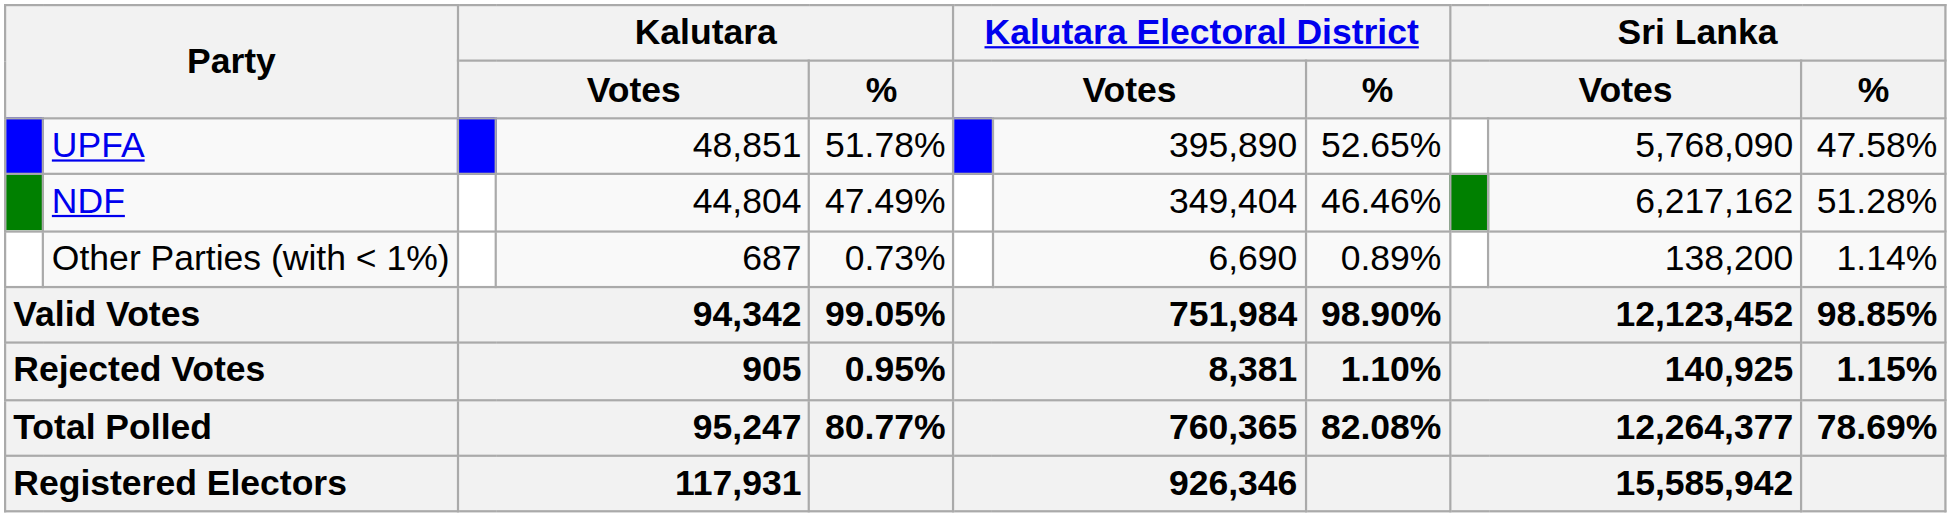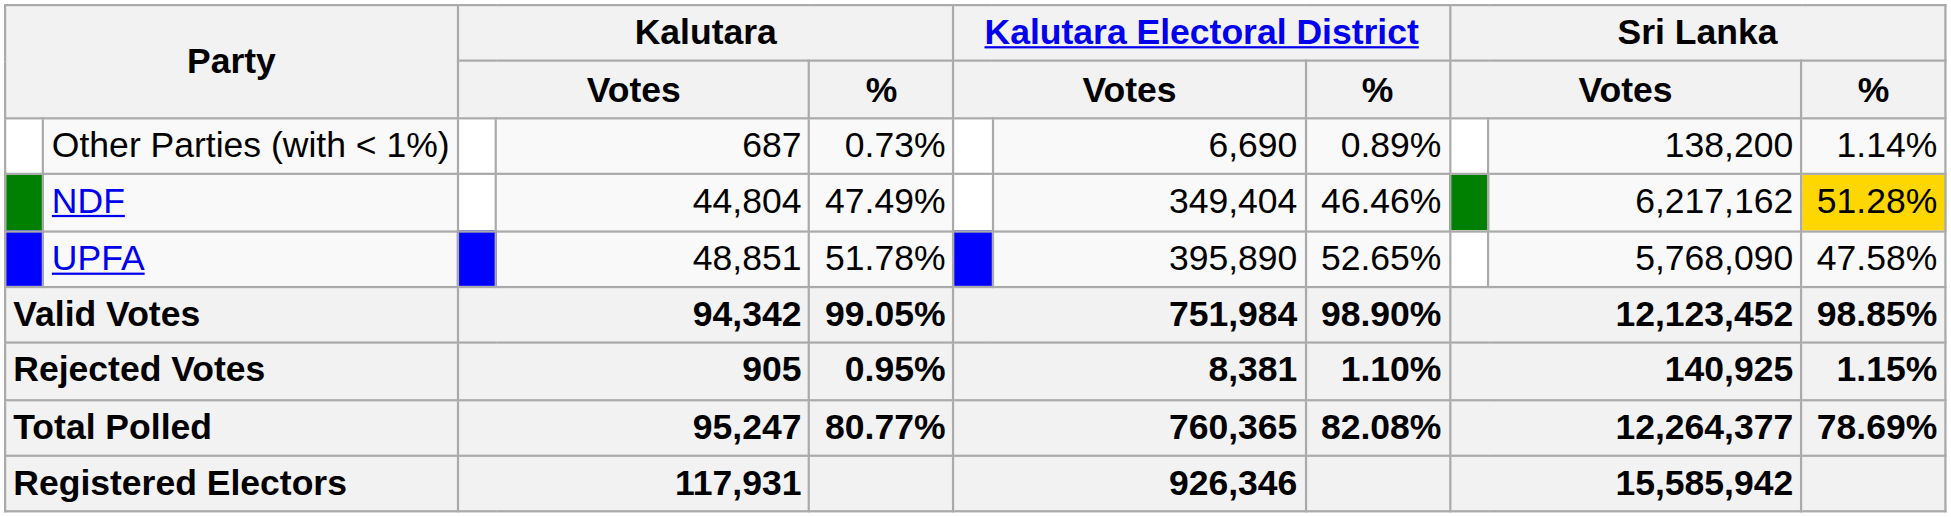 <table class="wikitable">
 <tr>
 <th colspan="2" width="144px"rowspan="2">Party</th>
 <th colspan="3" width="216px">Kalutara</th>
 <th colspan="3" width="216px"><a href='#'>Kalutara Electoral District</a></th>
 <th colspan="3" width="216px">Sri Lanka</th>
 </tr>
 <tr>
 <th colspan="2" width="144px">Votes</th>
 <th>%</th>
 <th colspan="2" width="144px">Votes</th>
 <th>%</th>
 <th colspan="2" width="144px">Votes</th>
 <th>%</th>
 </tr>
 <tr>
-<td style="background-color:blue;" width="10px"></td>
-<td style="text-align:left;"><a href='#'>UPFA</a></td>
-<td style="background-color:blue;" width="10px"></td>
-<td style="text-align:right;">48,851</td>
-<td style="text-align:right;">51.78%</td>
-<td style="background-color:blue;" width="10px"></td>
-<td style="text-align:right;">395,890</td>
-<td style="text-align:right;">52.65%</td>
 <td style="background-color:white;" width="10px"></td>
-<td style="text-align:right;">5,768,090</td>
-<td style="text-align:right;">47.58%</td>
+<td style="text-align:left;">Other Parties (with < 1%)</td>
+<td style="background-color:white;" width="10px"></td>
+<td style="text-align:right;">687</td>
+<td style="text-align:right;">0.73%</td>
+<td style="background-color:white;" width="10px"></td>
+<td style="text-align:right;">6,690</td>
+<td style="text-align:right;">0.89%</td>
+<td style="background-color:white;" width="10px"></td>
+<td style="text-align:right;">138,200</td>
+<td style="text-align:right;">1.14%</td>
 </tr>
 <tr>
 <td style="background-color:green;" width="10px"></td>
 <td style="text-align:left;"><a href='#'>NDF</a></td>
 <td style="background-color:white;" width="10px"></td>
 <td style="text-align:right;">44,804</td>
 <td style="text-align:right;">47.49%</td>
 <td style="background-color:white;" width="10px"></td>
 <td style="text-align:right;">349,404</td>
 <td style="text-align:right;">46.46%</td>
 <td style="background-color:green;" width="10px"></td>
 <td style="text-align:right;">6,217,162</td>
-<td style="text-align:right;">51.28%</td>
+<td style="background: gold; text-align:right;">51.28%</td>
 </tr>
 <tr>
+<td style="background-color:blue;" width="10px"></td>
+<td style="text-align:left;"><a href='#'>UPFA</a></td>
+<td style="background-color:blue;" width="10px"></td>
+<td style="text-align:right;">48,851</td>
+<td style="text-align:right;">51.78%</td>
+<td style="background-color:blue;" width="10px"></td>
+<td style="text-align:right;">395,890</td>
+<td style="text-align:right;">52.65%</td>
 <td style="background-color:white;" width="10px"></td>
-<td style="text-align:left;">Other Parties (with < 1%)</td>
-<td style="background-color:white;" width="10px"></td>
-<td style="text-align:right;">687</td>
-<td style="text-align:right;">0.73%</td>
-<td style="background-color:white;" width="10px"></td>
-<td style="text-align:right;">6,690</td>
-<td style="text-align:right;">0.89%</td>
-<td style="background-color:white;" width="10px"></td>
-<td style="text-align:right;">138,200</td>
-<td style="text-align:right;">1.14%</td>
+<td style="text-align:right;">5,768,090</td>
+<td style="text-align:right;">47.58%</td>
 </tr>
 <tr>
 <th colspan="2" width="144px"style="text-align:left;">Valid Votes</th>
 <th style="text-align:right;"colspan="2" width="144px">94,342</th>
 <th style="text-align:right;">99.05%</th>
 <th style="text-align:right;"colspan="2" width="144px">751,984</th>
 <th style="text-align:right;">98.90%</th>
 <th style="text-align:right;"colspan="2" width="144px">12,123,452</th>
 <th style="text-align:right;">98.85%</th>
 </tr>
 <tr>
 <th colspan="2" width="144px"style="text-align:left;">Rejected Votes</th>
 <th style="text-align:right;"colspan="2" width="144px">905</th>
 <th style="text-align:right;">0.95%</th>
 <th style="text-align:right;"colspan="2" width="144px">8,381</th>
 <th style="text-align:right;">1.10%</th>
 <th style="text-align:right;"colspan="2" width="144px">140,925</th>
 <th style="text-align:right;">1.15%</th>
 </tr>
 <tr>
 <th colspan="2" width="144px"style="text-align:left;">Total Polled</th>
 <th style="text-align:right;"colspan="2" width="144px">95,247</th>
 <th style="text-align:right;">80.77%</th>
 <th style="text-align:right;"colspan="2" width="144px">760,365</th>
 <th style="text-align:right;">82.08%</th>
 <th style="text-align:right;"colspan="2" width="144px">12,264,377</th>
 <th style="text-align:right;">78.69%</th>
 </tr>
 <tr>
 <th colspan="2" width="144px"style="text-align:left;">Registered Electors</th>
 <th style="text-align:right;"colspan="2" width="144px">117,931</th>
 <th></th>
 <th style="text-align:right;"colspan="2" width="144px">926,346</th>
 <th></th>
 <th style="text-align:right;"colspan="2" width="144px">15,585,942</th>
 <th></th>
 </tr>
 </table>
